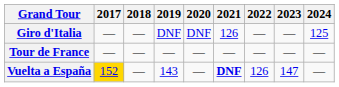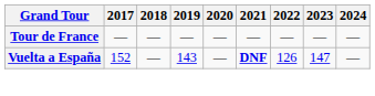 <table class="wikitable plainrowheaders">
 <tr>
 <th scope="col"><a href='#'>Grand Tour</a></th>
 <th scope="col">2017</th>
 <th scope="col">2018</th>
 <th scope="col">2019</th>
 <th scope="col">2020</th>
 <th scope="col">2021</th>
 <th scope="col">2022</th>
 <th scope="col">2023</th>
 <th scope="col">2024</th>
-</tr>
-<tr style="text-align:center;">
-<th scope="row"> <a href='#'>Giro d'Italia</a></th>
-<td>—</td>
-<td>—</td>
-<td><a href='#'>DNF</a></td>
-<td><a href='#'>DNF</a></td>
-<td><a href='#'>126</a></td>
-<td>—</td>
-<td>—</td>
-<td><a href='#'>125</a></td>
 </tr>
 <tr style="text-align:center;">
 <th scope="row"> <a href='#'>Tour de France</a></th>
 <td>—</td>
 <td>—</td>
 <td>—</td>
 <td>—</td>
 <td>—</td>
 <td>—</td>
 <td>—</td>
 <td>—</td>
 </tr>
 <tr style="text-align:center;">
 <th scope="row"> <a href='#'>Vuelta a España</a></th>
-<td style="background: gold;"><a href='#'>152</a></td>
+<td><a href='#'>152</a></td>
 <td>—</td>
 <td><a href='#'>143</a></td>
 <td>—</td>
 <td><strong><a href='#'>DNF</a></strong></td>
 <td><a href='#'>126</a></td>
 <td><a href='#'>147</a></td>
 <td>—</td>
 </tr>
 </table>
